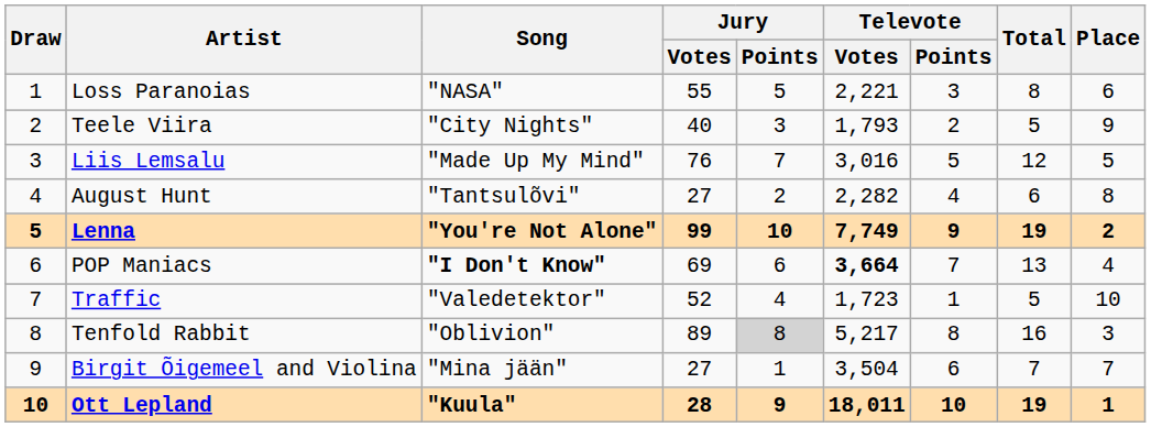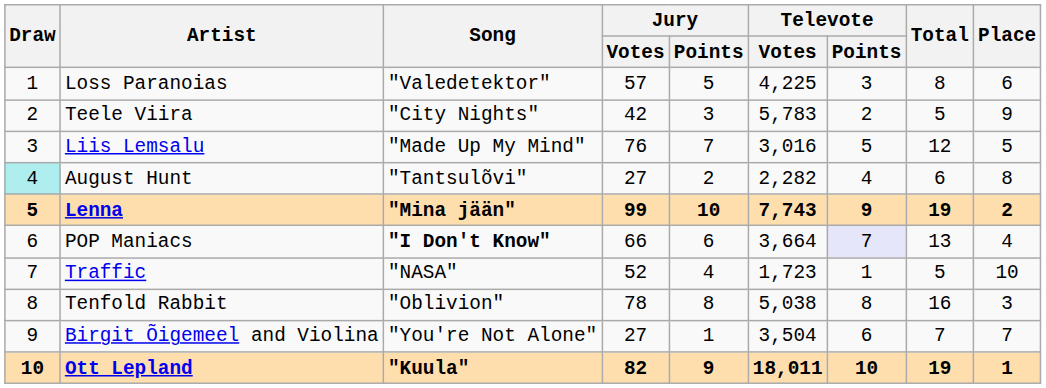 <table class="sortable wikitable" style="margin: 1em auto 1em auto; text-align:center">
 <tr>
 <th rowspan="2">Draw</th>
 <th rowspan="2">Artist</th>
 <th rowspan="2">Song</th>
 <th colspan="2">Jury</th>
 <th colspan="2">Televote</th>
 <th rowspan="2">Total</th>
 <th rowspan="2">Place</th>
 </tr>
 <tr>
 <th>Votes</th>
 <th>Points</th>
 <th>Votes</th>
 <th>Points</th>
 </tr>
 <tr>
 <td>1</td>
 <td align="left">Loss Paranoias</td>
-<td align="left">"NASA"</td>
-<td>55</td>
+<td align="left">"Valedetektor"</td>
+<td>57</td>
 <td>5</td>
-<td>2,221</td>
+<td>4,225</td>
 <td>3</td>
 <td>8</td>
 <td>6</td>
 </tr>
 <tr>
 <td>2</td>
 <td align="left">Teele Viira</td>
 <td align="left">"City Nights"</td>
-<td>40</td>
+<td>42</td>
 <td>3</td>
-<td>1,793</td>
+<td>5,783</td>
 <td>2</td>
 <td>5</td>
 <td>9</td>
 </tr>
 <tr>
 <td>3</td>
 <td align="left"><a href='#'>Liis Lemsalu</a></td>
 <td align="left">"Made Up My Mind"</td>
 <td>76</td>
 <td>7</td>
 <td>3,016</td>
 <td>5</td>
 <td>12</td>
 <td>5</td>
 </tr>
 <tr>
-<td>4</td>
+<td style="background: paleturquoise;">4</td>
 <td align="left">August Hunt</td>
 <td align="left">"Tantsulõvi"</td>
 <td>27</td>
 <td>2</td>
 <td>2,282</td>
 <td>4</td>
 <td>6</td>
 <td>8</td>
 </tr>
 <tr style="font-weight:bold;background:navajowhite;">
 <td>5</td>
 <td align="left"><a href='#'>Lenna</a></td>
-<td align="left">"You're Not Alone"</td>
+<td align="left">"Mina jään"</td>
 <td>99</td>
 <td>10</td>
-<td>7,749</td>
+<td>7,743</td>
 <td>9</td>
 <td>19</td>
 <td>2</td>
 </tr>
 <tr>
 <td>6</td>
 <td align="left">POP Maniacs</td>
 <td align="left"><strong>"I Don't Know"</strong></td>
-<td>69</td>
+<td>66</td>
 <td>6</td>
-<td><strong>3,664</strong></td>
-<td>7</td>
+<td>3,664</td>
+<td style="background: lavender;">7</td>
 <td>13</td>
 <td>4</td>
 </tr>
 <tr>
 <td>7</td>
 <td align="left"><a href='#'>Traffic</a></td>
-<td align="left">"Valedetektor"</td>
+<td align="left">"NASA"</td>
 <td>52</td>
 <td>4</td>
 <td>1,723</td>
 <td>1</td>
 <td>5</td>
 <td>10</td>
 </tr>
 <tr>
 <td>8</td>
 <td align="left">Tenfold Rabbit</td>
 <td align="left">"Oblivion"</td>
-<td>89</td>
-<td style="background: lightgrey;">8</td>
-<td>5,217</td>
+<td>78</td>
+<td>8</td>
+<td>5,038</td>
 <td>8</td>
 <td>16</td>
 <td>3</td>
 </tr>
 <tr>
 <td>9</td>
 <td align="left"><a href='#'>Birgit Õigemeel</a> and Violina</td>
-<td align="left">"Mina jään"</td>
+<td align="left">"You're Not Alone"</td>
 <td>27</td>
 <td>1</td>
 <td>3,504</td>
 <td>6</td>
 <td>7</td>
 <td>7</td>
 </tr>
 <tr style="font-weight:bold; background:navajowhite;">
 <td>10</td>
 <td align="left"><a href='#'>Ott Lepland</a></td>
 <td align="left">"Kuula"</td>
-<td>28</td>
+<td>82</td>
 <td>9</td>
 <td>18,011</td>
 <td>10</td>
 <td>19</td>
 <td>1</td>
 </tr>
 </table>
